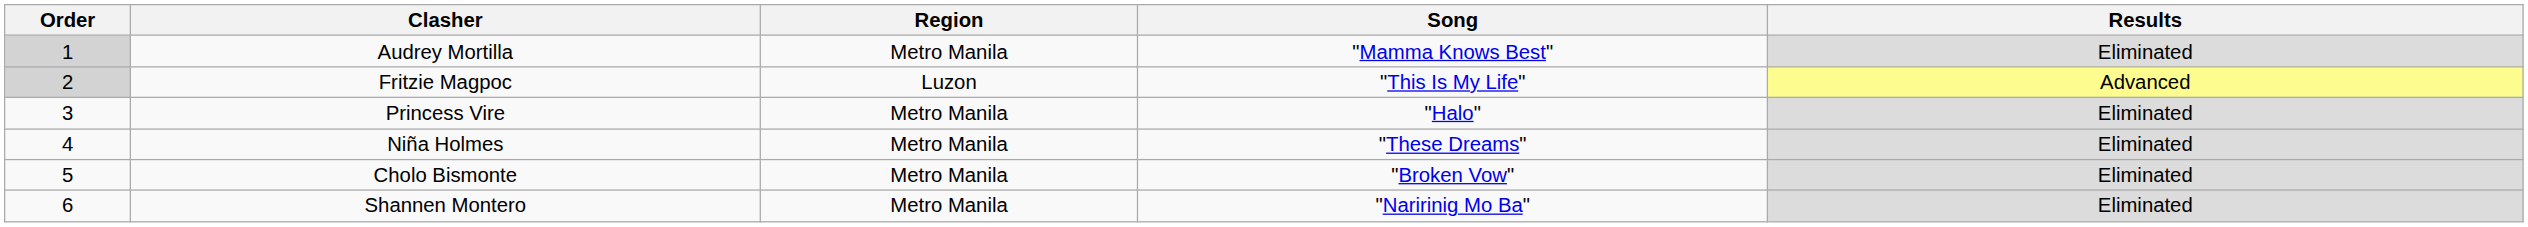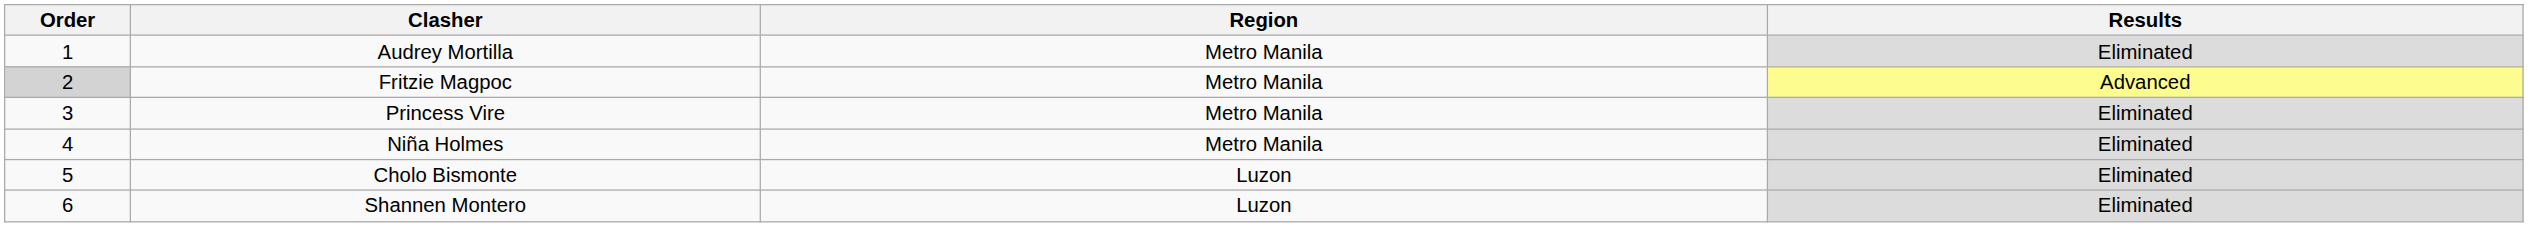 <table class="wikitable" style="text-align:center; line-height:17px; width:100%;">
 <tr>
 <th width="5%">Order</th>
 <th width="25%">Clasher</th>
 <th>Region</th>
-<th width="25%">Song</th>
 <th width="30%">Results</th>
 </tr>
 <tr>
-<td style="background: lightgrey;">1</td>
+<td>1</td>
 <td>Audrey Mortilla</td>
 <td>Metro Manila</td>
-<td>"<a href='#'>Mamma Knows Best</a>"</td>
 <td style="background:#DCDCDC;">Eliminated</td>
 </tr>
 <tr>
 <td style="background: lightgrey;">2</td>
 <td>Fritzie Magpoc</td>
-<td>Luzon</td>
-<td>"<a href='#'>This Is My Life</a>"</td>
+<td>Metro Manila</td>
 <td style="background:#fdfc8f;">Advanced</td>
 </tr>
 <tr>
 <td>3</td>
 <td>Princess Vire</td>
 <td>Metro Manila</td>
-<td>"<a href='#'>Halo</a>"</td>
 <td style="background:#DCDCDC;">Eliminated</td>
 </tr>
 <tr>
 <td>4</td>
 <td>Niña Holmes</td>
 <td>Metro Manila</td>
-<td>"<a href='#'>These Dreams</a>"</td>
 <td style="background:#DCDCDC;">Eliminated</td>
 </tr>
 <tr>
 <td>5</td>
 <td>Cholo Bismonte</td>
-<td>Metro Manila</td>
-<td>"<a href='#'>Broken Vow</a>"</td>
+<td>Luzon</td>
 <td style="background:#DCDCDC;">Eliminated</td>
 </tr>
 <tr>
 <td>6</td>
 <td>Shannen Montero</td>
-<td>Metro Manila</td>
-<td>"<a href='#'>Naririnig Mo Ba</a>"</td>
+<td>Luzon</td>
 <td style="background:#DCDCDC;">Eliminated</td>
 </tr>
 </table>
